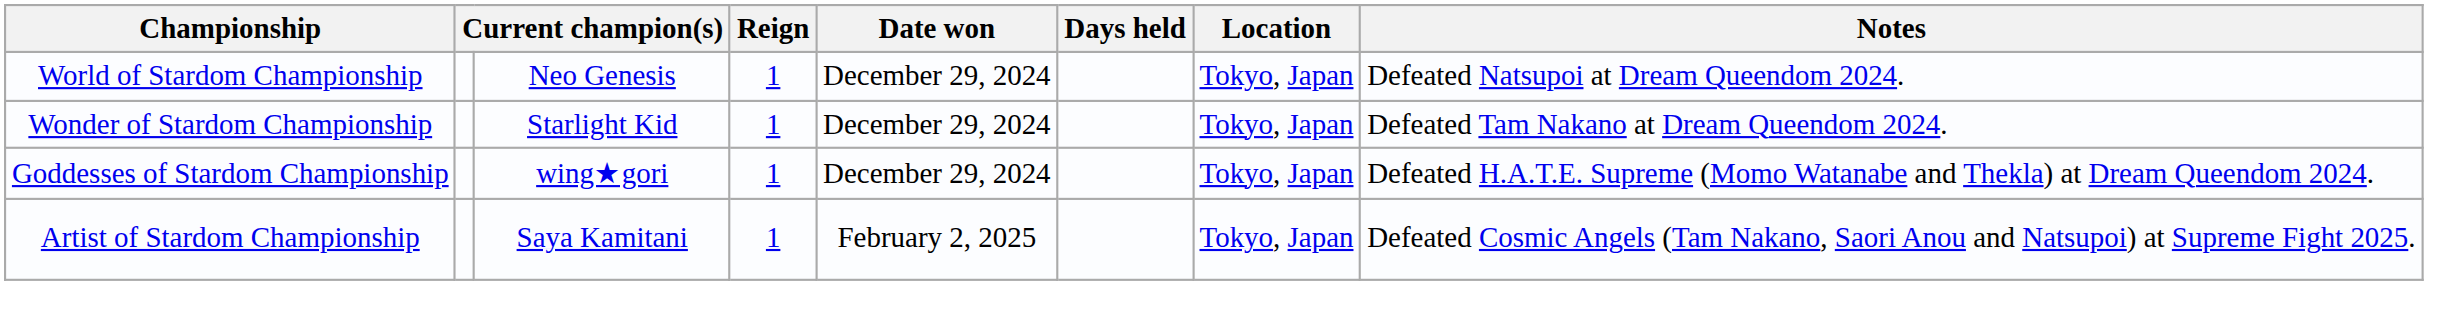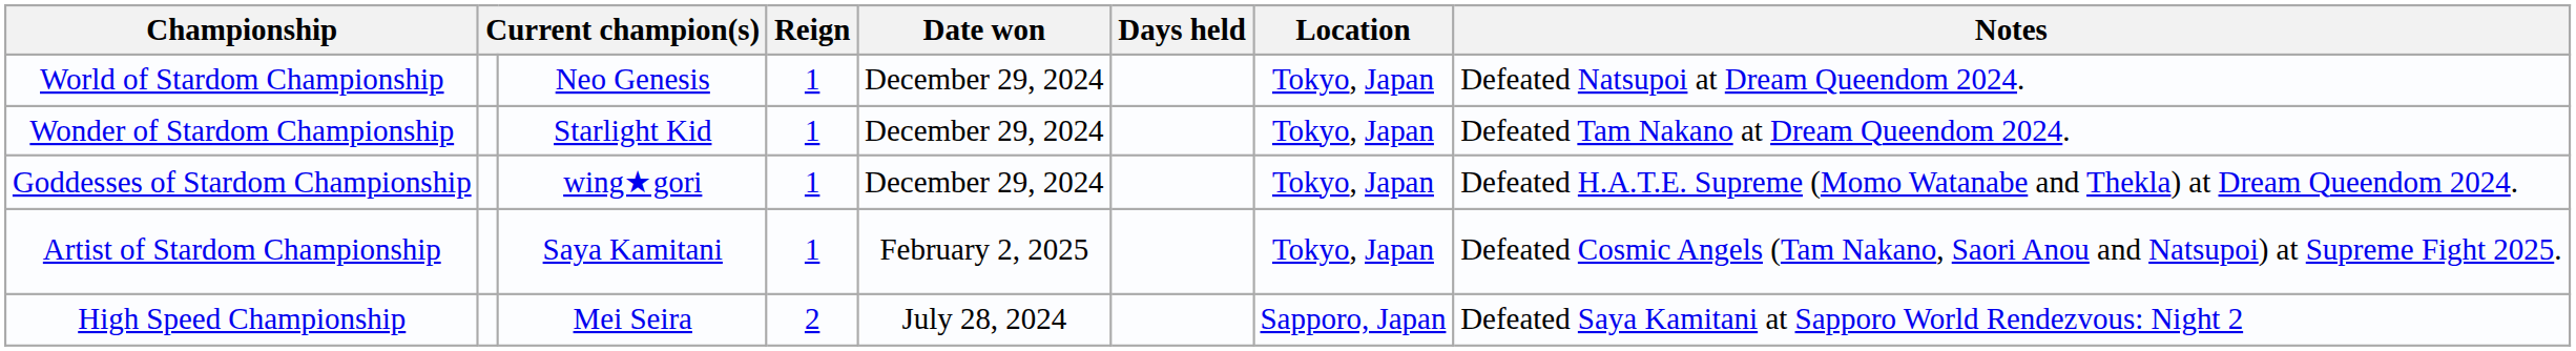 <table class="wikitable" style="text-align:center; background:#fcfdff; font-size:85%;">
 <tr>
 <th>Championship</th>
 <th colspan=2>Current champion(s)</th>
 <th>Reign</th>
 <th>Date won</th>
 <th>Days held</th>
 <th>Location</th>
 <th>Notes</th>
 </tr>
 <tr>
 <td align=center><a href='#'>World of Stardom Championship</a></td>
 <td align=center></td>
 <td align=center><a href='#'>Neo Genesis</a><br></td>
 <td align=center><a href='#'>1</a></td>
 <td align=center>December 29, 2024</td>
 <td align=center></td>
 <td align=center><a href='#'>Tokyo</a>, <a href='#'>Japan</a></td>
 <td align=left>Defeated <a href='#'>Natsupoi</a> at <a href='#'>Dream Queendom 2024</a>.</td>
 </tr>
 <tr>
 <td align=center><a href='#'>Wonder of Stardom Championship</a></td>
 <td align=center></td>
 <td align=center><a href='#'>Starlight Kid</a></td>
 <td align=center><a href='#'>1</a></td>
 <td align=center>December 29, 2024</td>
 <td align=center></td>
 <td align=center><a href='#'>Tokyo</a>, <a href='#'>Japan</a></td>
 <td align=left>Defeated <a href='#'>Tam Nakano</a> at <a href='#'>Dream Queendom 2024</a>.</td>
 </tr>
 <tr>
 <td align=center><a href='#'>Goddesses of Stardom Championship</a></td>
 <td align=center></td>
 <td align=center><a href='#'>wing★gori</a><br></td>
 <td align=center><a href='#'>1<br></a></td>
 <td align=center>December 29, 2024</td>
 <td align=center></td>
 <td align=center><a href='#'>Tokyo</a>, <a href='#'>Japan</a></td>
 <td align=left>Defeated <a href='#'>H.A.T.E. Supreme</a> (<a href='#'>Momo Watanabe</a> and <a href='#'>Thekla</a>) at <a href='#'>Dream Queendom 2024</a>.</td>
 </tr>
 <tr>
 <td align=center><a href='#'>Artist of Stardom Championship</a></td>
 <td align=center><br><br></td>
 <td align=center><a href='#'>Saya Kamitani</a></td>
 <td align=center><a href='#'>1<br></a></td>
 <td align=center>February 2, 2025</td>
 <td align=center></td>
 <td align=center><a href='#'>Tokyo</a>, <a href='#'>Japan</a></td>
 <td align=left>Defeated <a href='#'>Cosmic Angels</a> (<a href='#'>Tam Nakano</a>, <a href='#'>Saori Anou</a> and <a href='#'>Natsupoi</a>) at <a href='#'>Supreme Fight 2025</a>.</td>
 </tr>
+<tr>
+<td align=center><a href='#'>High Speed Championship</a></td>
+<td align=center></td>
+<td align=center><a href='#'>Mei Seira</a></td>
+<td align=center><a href='#'>2</a></td>
+<td align=center>July 28, 2024</td>
+<td align=center></td>
+<td align=center><a href='#'>Sapporo, Japan</a></td>
+<td align=left>Defeated <a href='#'>Saya Kamitani</a> at <a href='#'>Sapporo World Rendezvous: Night 2</a></td>
+</tr>
 </table>
